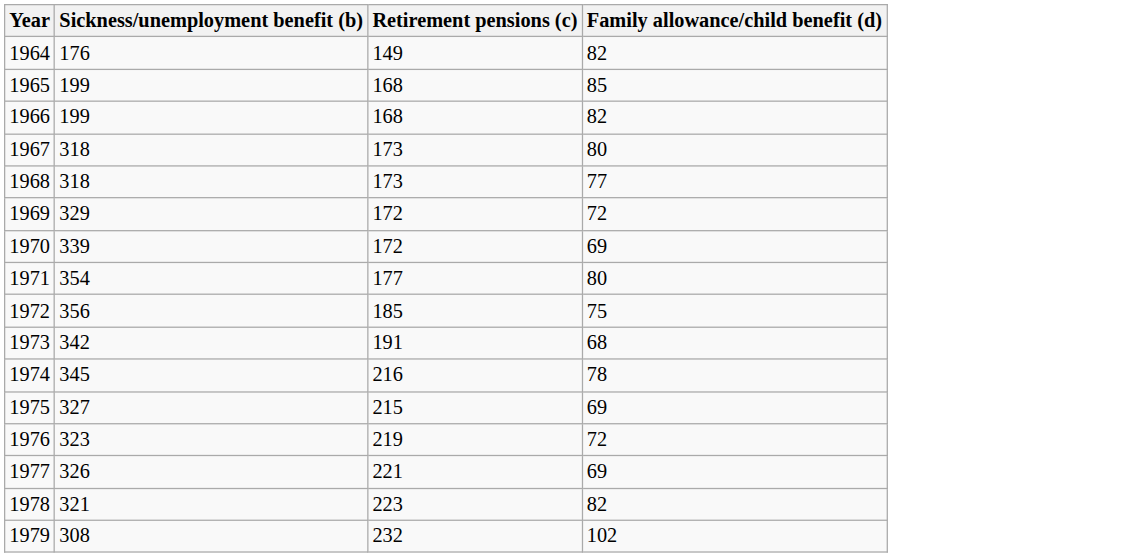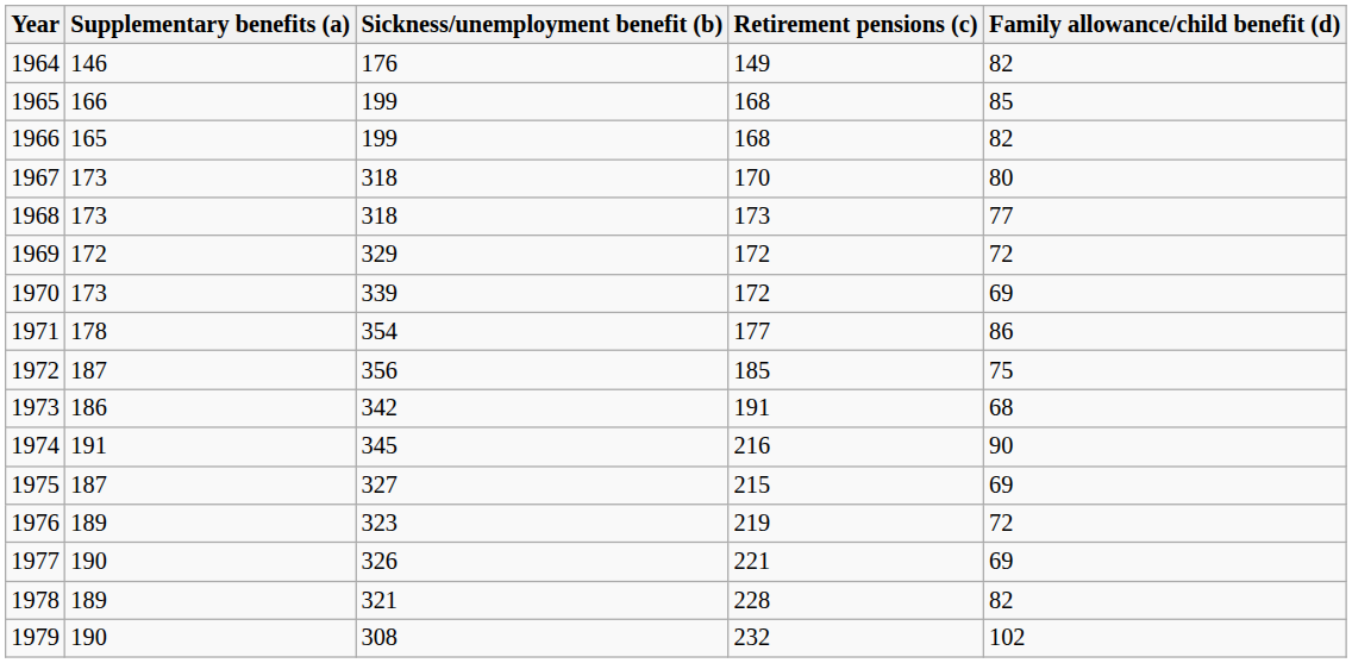 <table class="wikitable sortable">
 <tr>
 <th>Year</th>
+<th>Supplementary benefits (a)</th>
 <th>Sickness/unemployment benefit (b)</th>
 <th>Retirement pensions (c)</th>
 <th>Family allowance/child benefit (d)</th>
 </tr>
 <tr>
 <td>1964</td>
+<td>146</td>
 <td>176</td>
 <td>149</td>
 <td>82</td>
 </tr>
 <tr>
 <td>1965</td>
+<td>166</td>
 <td>199</td>
 <td>168</td>
 <td>85</td>
 </tr>
 <tr>
 <td>1966</td>
+<td>165</td>
 <td>199</td>
 <td>168</td>
 <td>82</td>
 </tr>
 <tr>
 <td>1967</td>
+<td>173</td>
 <td>318</td>
-<td>173</td>
+<td>170</td>
 <td>80</td>
 </tr>
 <tr>
 <td>1968</td>
+<td>173</td>
 <td>318</td>
 <td>173</td>
 <td>77</td>
 </tr>
 <tr>
 <td>1969</td>
+<td>172</td>
 <td>329</td>
 <td>172</td>
 <td>72</td>
 </tr>
 <tr>
 <td>1970</td>
+<td>173</td>
 <td>339</td>
 <td>172</td>
 <td>69</td>
 </tr>
 <tr>
 <td>1971</td>
+<td>178</td>
 <td>354</td>
 <td>177</td>
-<td>80</td>
+<td>86</td>
 </tr>
 <tr>
 <td>1972</td>
+<td>187</td>
 <td>356</td>
 <td>185</td>
 <td>75</td>
 </tr>
 <tr>
 <td>1973</td>
+<td>186</td>
 <td>342</td>
 <td>191</td>
 <td>68</td>
 </tr>
 <tr>
 <td>1974</td>
+<td>191</td>
 <td>345</td>
 <td>216</td>
-<td>78</td>
+<td>90</td>
 </tr>
 <tr>
 <td>1975</td>
+<td>187</td>
 <td>327</td>
 <td>215</td>
 <td>69</td>
 </tr>
 <tr>
 <td>1976</td>
+<td>189</td>
 <td>323</td>
 <td>219</td>
 <td>72</td>
 </tr>
 <tr>
 <td>1977</td>
+<td>190</td>
 <td>326</td>
 <td>221</td>
 <td>69</td>
 </tr>
 <tr>
 <td>1978</td>
+<td>189</td>
 <td>321</td>
-<td>223</td>
+<td>228</td>
 <td>82</td>
 </tr>
 <tr>
 <td>1979</td>
+<td>190</td>
 <td>308</td>
 <td>232</td>
 <td>102</td>
 </tr>
 </table>
